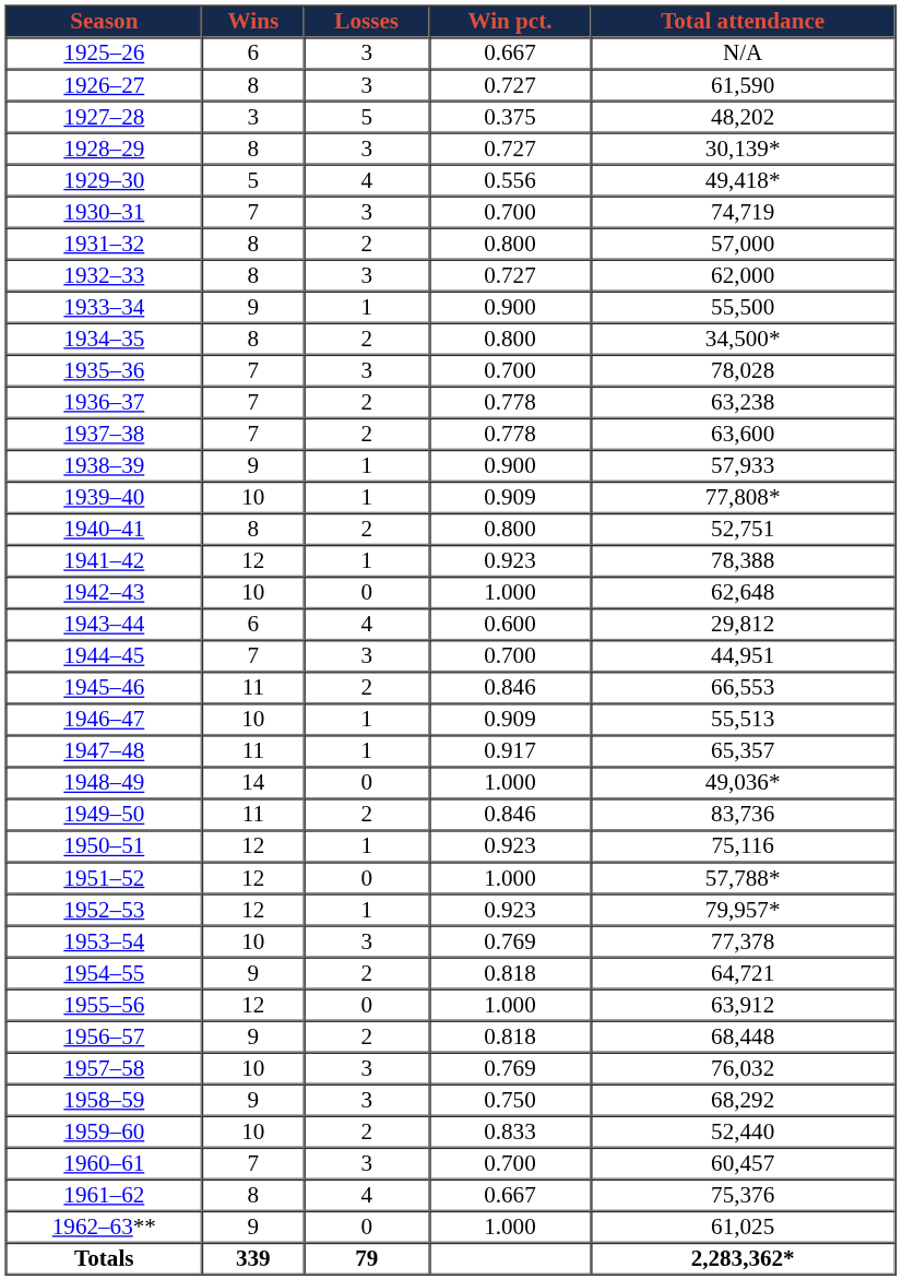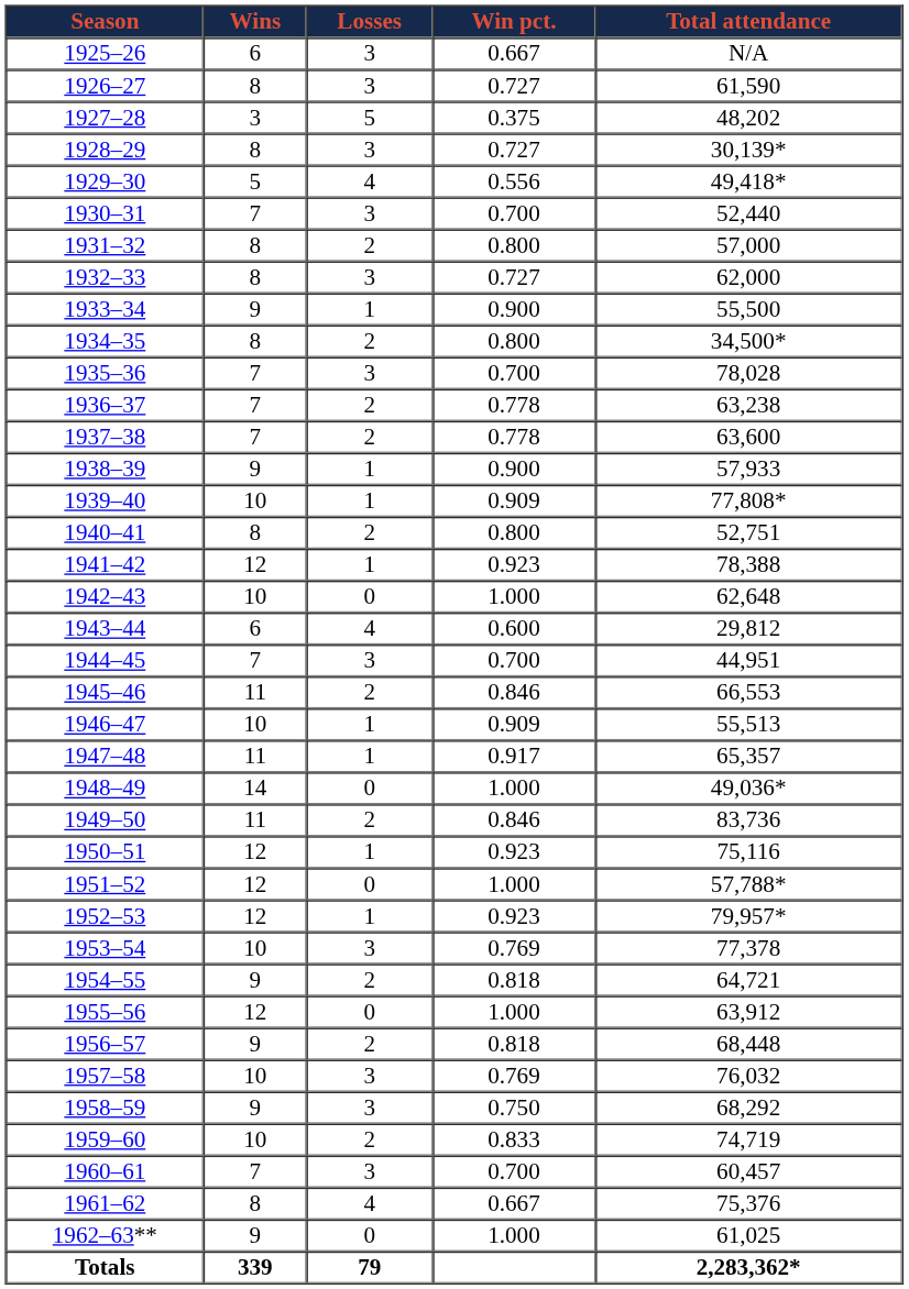 <table cellpadding="1" border="1" cellspacing="0" width="70%" style="text-align:center;">
 <tr style="background:#14294B; color:#DF4E38;">
 <th>Season</th>
 <th>Wins</th>
 <th>Losses</th>
 <th>Win pct.</th>
 <th>Total attendance</th>
 </tr>
 <tr>
 </tr>
 <tr align="center" bgcolor="">
 <td><a href='#'>1925–26</a></td>
 <td>6</td>
 <td>3</td>
 <td>0.667</td>
 <td>N/A</td>
 </tr>
 <tr align="center" bgcolor="">
 <td><a href='#'>1926–27</a></td>
 <td>8</td>
 <td>3</td>
 <td>0.727</td>
 <td>61,590</td>
 </tr>
 <tr align="center" bgcolor="">
 <td><a href='#'>1927–28</a></td>
 <td>3</td>
 <td>5</td>
 <td>0.375</td>
 <td>48,202</td>
 </tr>
 <tr align="center" bgcolor="">
 <td><a href='#'>1928–29</a></td>
 <td>8</td>
 <td>3</td>
 <td>0.727</td>
 <td>30,139*</td>
 </tr>
 <tr align="center" bgcolor="">
 <td><a href='#'>1929–30</a></td>
 <td>5</td>
 <td>4</td>
 <td>0.556</td>
 <td>49,418*</td>
 </tr>
 <tr align="center" bgcolor="">
 <td><a href='#'>1930–31</a></td>
 <td>7</td>
 <td>3</td>
 <td>0.700</td>
-<td>74,719</td>
+<td>52,440</td>
 </tr>
 <tr align="center" bgcolor="">
 <td><a href='#'>1931–32</a></td>
 <td>8</td>
 <td>2</td>
 <td>0.800</td>
 <td>57,000</td>
 </tr>
 <tr align="center" bgcolor="">
 <td><a href='#'>1932–33</a></td>
 <td>8</td>
 <td>3</td>
 <td>0.727</td>
 <td>62,000</td>
 </tr>
 <tr align="center" bgcolor="">
 <td><a href='#'>1933–34</a></td>
 <td>9</td>
 <td>1</td>
 <td>0.900</td>
 <td>55,500</td>
 </tr>
 <tr align="center" bgcolor="">
 <td><a href='#'>1934–35</a></td>
 <td>8</td>
 <td>2</td>
 <td>0.800</td>
 <td>34,500*</td>
 </tr>
 <tr align="center" bgcolor="">
 <td><a href='#'>1935–36</a></td>
 <td>7</td>
 <td>3</td>
 <td>0.700</td>
 <td>78,028</td>
 </tr>
 <tr align="center" bgcolor="">
 <td><a href='#'>1936–37</a></td>
 <td>7</td>
 <td>2</td>
 <td>0.778</td>
 <td>63,238</td>
 </tr>
 <tr align="center" bgcolor="">
 <td><a href='#'>1937–38</a></td>
 <td>7</td>
 <td>2</td>
 <td>0.778</td>
 <td>63,600</td>
 </tr>
 <tr align="center" bgcolor="">
 <td><a href='#'>1938–39</a></td>
 <td>9</td>
 <td>1</td>
 <td>0.900</td>
 <td>57,933</td>
 </tr>
 <tr align="center" bgcolor="">
 <td><a href='#'>1939–40</a></td>
 <td>10</td>
 <td>1</td>
 <td>0.909</td>
 <td>77,808*</td>
 </tr>
 <tr align="center" bgcolor="">
 <td><a href='#'>1940–41</a></td>
 <td>8</td>
 <td>2</td>
 <td>0.800</td>
 <td>52,751</td>
 </tr>
 <tr align="center" bgcolor="">
 <td><a href='#'>1941–42</a></td>
 <td>12</td>
 <td>1</td>
 <td>0.923</td>
 <td>78,388</td>
 </tr>
 <tr align="center" bgcolor="">
 <td><a href='#'>1942–43</a></td>
 <td>10</td>
 <td>0</td>
 <td>1.000</td>
 <td>62,648</td>
 </tr>
 <tr align="center" bgcolor="">
 <td><a href='#'>1943–44</a></td>
 <td>6</td>
 <td>4</td>
 <td>0.600</td>
 <td>29,812</td>
 </tr>
 <tr align="center" bgcolor="">
 <td><a href='#'>1944–45</a></td>
 <td>7</td>
 <td>3</td>
 <td>0.700</td>
 <td>44,951</td>
 </tr>
 <tr align="center" bgcolor="">
 <td><a href='#'>1945–46</a></td>
 <td>11</td>
 <td>2</td>
 <td>0.846</td>
 <td>66,553</td>
 </tr>
 <tr align="center" bgcolor="">
 <td><a href='#'>1946–47</a></td>
 <td>10</td>
 <td>1</td>
 <td>0.909</td>
 <td>55,513</td>
 </tr>
 <tr align="center" bgcolor="">
 <td><a href='#'>1947–48</a></td>
 <td>11</td>
 <td>1</td>
 <td>0.917</td>
 <td>65,357</td>
 </tr>
 <tr align="center" bgcolor="">
 <td><a href='#'>1948–49</a></td>
 <td>14</td>
 <td>0</td>
 <td>1.000</td>
 <td>49,036*</td>
 </tr>
 <tr align="center" bgcolor="">
 <td><a href='#'>1949–50</a></td>
 <td>11</td>
 <td>2</td>
 <td>0.846</td>
 <td>83,736</td>
 </tr>
 <tr align="center" bgcolor="">
 <td><a href='#'>1950–51</a></td>
 <td>12</td>
 <td>1</td>
 <td>0.923</td>
 <td>75,116</td>
 </tr>
 <tr align="center" bgcolor="">
 <td><a href='#'>1951–52</a></td>
 <td>12</td>
 <td>0</td>
 <td>1.000</td>
 <td>57,788*</td>
 </tr>
 <tr align="center" bgcolor="">
 <td><a href='#'>1952–53</a></td>
 <td>12</td>
 <td>1</td>
 <td>0.923</td>
 <td>79,957*</td>
 </tr>
 <tr align="center" bgcolor="">
 <td><a href='#'>1953–54</a></td>
 <td>10</td>
 <td>3</td>
 <td>0.769</td>
 <td>77,378</td>
 </tr>
 <tr align="center" bgcolor="">
 <td><a href='#'>1954–55</a></td>
 <td>9</td>
 <td>2</td>
 <td>0.818</td>
 <td>64,721</td>
 </tr>
 <tr align="center" bgcolor="">
 <td><a href='#'>1955–56</a></td>
 <td>12</td>
 <td>0</td>
 <td>1.000</td>
 <td>63,912</td>
 </tr>
 <tr align="center" bgcolor="">
 <td><a href='#'>1956–57</a></td>
 <td>9</td>
 <td>2</td>
 <td>0.818</td>
 <td>68,448</td>
 </tr>
 <tr align="center" bgcolor="">
 <td><a href='#'>1957–58</a></td>
 <td>10</td>
 <td>3</td>
 <td>0.769</td>
 <td>76,032</td>
 </tr>
 <tr align="center" bgcolor="">
 <td><a href='#'>1958–59</a></td>
 <td>9</td>
 <td>3</td>
 <td>0.750</td>
 <td>68,292</td>
 </tr>
 <tr align="center" bgcolor="">
 <td><a href='#'>1959–60</a></td>
 <td>10</td>
 <td>2</td>
 <td>0.833</td>
-<td>52,440</td>
+<td>74,719</td>
 </tr>
 <tr align="center" bgcolor="">
 <td><a href='#'>1960–61</a></td>
 <td>7</td>
 <td>3</td>
 <td>0.700</td>
 <td>60,457</td>
 </tr>
 <tr align="center" bgcolor="">
 <td><a href='#'>1961–62</a></td>
 <td>8</td>
 <td>4</td>
 <td>0.667</td>
 <td>75,376</td>
 </tr>
 <tr align="center" bgcolor="">
 <td><a href='#'>1962–63</a>**</td>
 <td>9</td>
 <td>0</td>
 <td>1.000</td>
 <td>61,025</td>
 </tr>
 <tr align="center" bgcolor="">
 <td><strong>Totals</strong></td>
 <td><strong>339</strong></td>
 <td><strong>79</strong></td>
 <td><strong></strong></td>
 <td><strong>2,283,362*</strong></td>
 </tr>
 </table>
